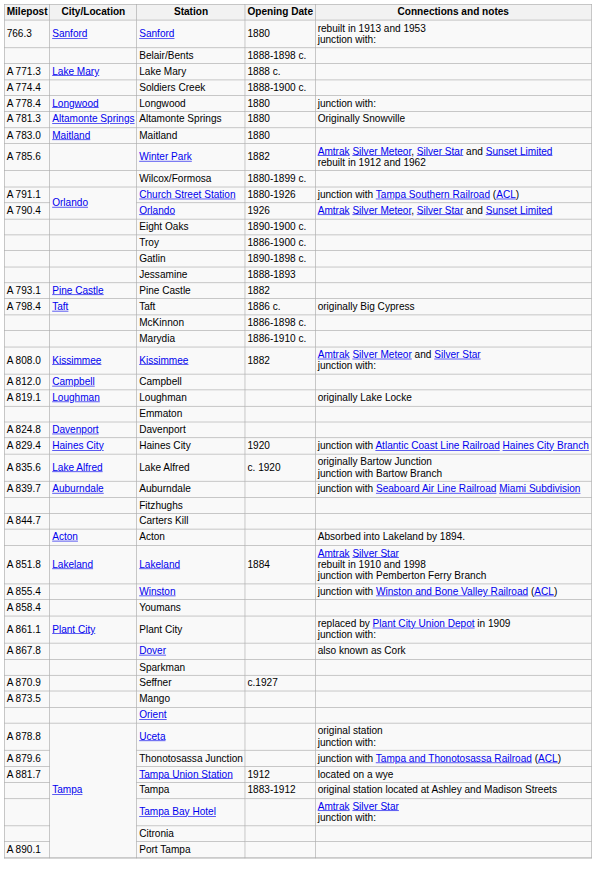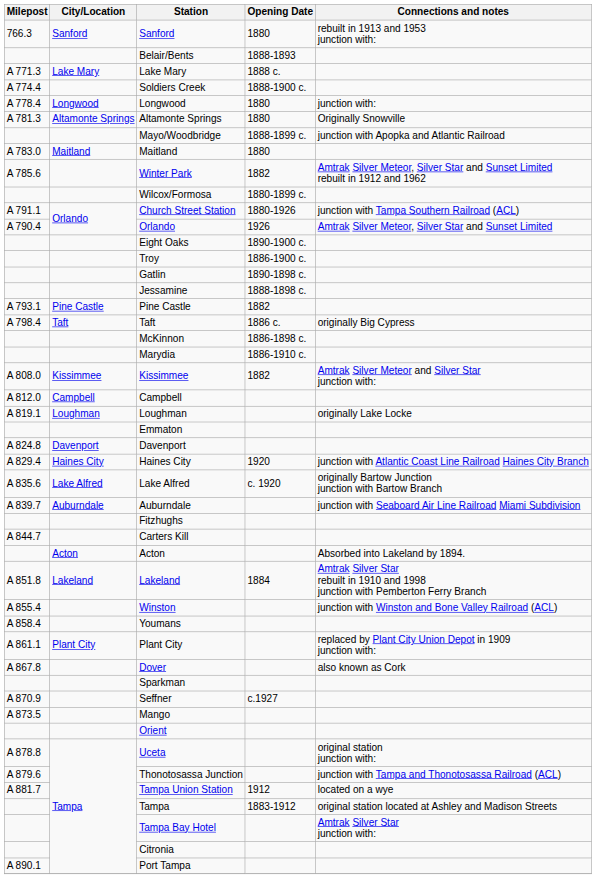 <table class="wikitable">
 <tr>
 <th>Milepost</th>
 <th>City/Location</th>
 <th>Station</th>
 <th>Opening Date</th>
 <th>Connections and notes</th>
 </tr>
 <tr>
 <td> 766.3</td>
 <td><a href='#'>Sanford</a></td>
 <td><a href='#'>Sanford</a></td>
 <td>1880</td>
 <td>rebuilt in 1913 and 1953<br>junction with:<br></td>
 </tr>
 <tr>
 <td></td>
 <td></td>
 <td>Belair/Bents</td>
-<td>1888-1898 c.</td>
+<td>1888-1893</td>
 <td></td>
 </tr>
 <tr>
 <td>A 771.3</td>
 <td><a href='#'>Lake Mary</a></td>
 <td>Lake Mary</td>
 <td>1888 c.</td>
 <td></td>
 </tr>
 <tr>
 <td>A 774.4</td>
 <td></td>
 <td>Soldiers Creek</td>
 <td>1888-1900 c.</td>
 <td></td>
 </tr>
 <tr>
 <td>A 778.4</td>
 <td><a href='#'>Longwood</a></td>
 <td>Longwood</td>
 <td>1880</td>
 <td>junction with:<br></td>
 </tr>
 <tr>
 <td>A 781.3</td>
 <td><a href='#'>Altamonte Springs</a></td>
 <td>Altamonte Springs</td>
 <td>1880</td>
 <td>Originally Snowville</td>
+</tr>
+<tr>
+<td></td>
+<td></td>
+<td>Mayo/Woodbridge</td>
+<td>1888-1899 c.</td>
+<td>junction with Apopka and Atlantic Railroad</td>
 </tr>
 <tr>
 <td>A 783.0</td>
 <td><a href='#'>Maitland</a></td>
 <td>Maitland</td>
 <td>1880</td>
 <td></td>
 </tr>
 <tr>
 <td>A 785.6</td>
 <td></td>
 <td><a href='#'>Winter Park</a></td>
 <td>1882</td>
 <td><a href='#'>Amtrak</a> <a href='#'>Silver Meteor</a>, <a href='#'>Silver Star</a> and <a href='#'>Sunset Limited</a><br>rebuilt in 1912 and 1962</td>
 </tr>
 <tr>
 <td></td>
 <td></td>
 <td>Wilcox/Formosa</td>
 <td>1880-1899 c.</td>
 <td></td>
 </tr>
 <tr>
 <td>A 791.1</td>
 <td ! rowspan="2"><a href='#'>Orlando</a></td>
 <td><a href='#'>Church Street Station</a></td>
 <td>1880-1926</td>
 <td>junction with <a href='#'>Tampa Southern Railroad</a> (<a href='#'>ACL</a>)</td>
 </tr>
 <tr>
 <td>A 790.4</td>
 <td><a href='#'>Orlando</a></td>
 <td>1926</td>
 <td><a href='#'>Amtrak</a> <a href='#'>Silver Meteor</a>, <a href='#'>Silver Star</a> and <a href='#'>Sunset Limited</a></td>
 </tr>
 <tr>
 <td></td>
 <td></td>
 <td>Eight Oaks</td>
 <td>1890-1900 c.</td>
 <td></td>
 </tr>
 <tr>
 <td></td>
 <td></td>
 <td>Troy</td>
 <td>1886-1900 c.</td>
 <td></td>
 </tr>
 <tr>
 <td></td>
 <td></td>
 <td>Gatlin</td>
 <td>1890-1898 c.</td>
 <td></td>
 </tr>
 <tr>
 <td></td>
 <td></td>
 <td>Jessamine</td>
-<td>1888-1893</td>
+<td>1888-1898 c.</td>
 <td></td>
 </tr>
 <tr>
 <td>A 793.1</td>
 <td><a href='#'>Pine Castle</a></td>
 <td>Pine Castle</td>
 <td>1882</td>
 <td></td>
 </tr>
 <tr>
 <td>A 798.4</td>
 <td><a href='#'>Taft</a></td>
 <td>Taft</td>
 <td>1886 c.</td>
 <td>originally Big Cypress</td>
 </tr>
 <tr>
 <td></td>
 <td></td>
 <td>McKinnon</td>
 <td>1886-1898 c.</td>
 <td></td>
 </tr>
 <tr>
 <td></td>
 <td></td>
 <td>Marydia</td>
 <td>1886-1910 c.</td>
 <td></td>
 </tr>
 <tr>
 <td>A 808.0</td>
 <td><a href='#'>Kissimmee</a></td>
 <td><a href='#'>Kissimmee</a></td>
 <td>1882</td>
 <td><a href='#'>Amtrak</a> <a href='#'>Silver Meteor</a> and <a href='#'>Silver Star</a><br>junction with:<br></td>
 </tr>
 <tr>
 <td>A 812.0</td>
 <td><a href='#'>Campbell</a></td>
 <td>Campbell</td>
 <td></td>
 <td></td>
 </tr>
 <tr>
 <td>A 819.1</td>
 <td><a href='#'>Loughman</a></td>
 <td>Loughman</td>
 <td></td>
 <td>originally Lake Locke</td>
 </tr>
 <tr>
 <td></td>
 <td></td>
 <td>Emmaton</td>
 <td></td>
 <td></td>
 </tr>
 <tr>
 <td>A 824.8</td>
 <td><a href='#'>Davenport</a></td>
 <td>Davenport</td>
 <td></td>
 <td></td>
 </tr>
 <tr>
 <td>A 829.4</td>
 <td><a href='#'>Haines City</a></td>
 <td>Haines City</td>
 <td>1920</td>
 <td>junction with <a href='#'>Atlantic Coast Line Railroad</a> <a href='#'>Haines City Branch</a></td>
 </tr>
 <tr>
 <td>A 835.6</td>
 <td><a href='#'>Lake Alfred</a></td>
 <td>Lake Alfred</td>
 <td>c. 1920</td>
 <td>originally Bartow Junction<br>junction with Bartow Branch</td>
 </tr>
 <tr>
 <td>A 839.7</td>
 <td><a href='#'>Auburndale</a></td>
 <td>Auburndale</td>
 <td></td>
 <td>junction with <a href='#'>Seaboard Air Line Railroad</a> <a href='#'>Miami Subdivision</a></td>
 </tr>
 <tr>
 <td></td>
 <td></td>
 <td>Fitzhughs</td>
 <td></td>
 <td></td>
 </tr>
 <tr>
 <td>A 844.7</td>
 <td></td>
 <td>Carters Kill</td>
 <td></td>
 </tr>
 <tr>
 <td></td>
 <td><a href='#'>Acton</a></td>
 <td>Acton</td>
 <td></td>
 <td>Absorbed into Lakeland by 1894.</td>
 </tr>
 <tr>
 <td>A 851.8</td>
 <td><a href='#'>Lakeland</a></td>
 <td><a href='#'>Lakeland</a></td>
 <td>1884</td>
 <td><a href='#'>Amtrak</a> <a href='#'>Silver Star</a><br>rebuilt in 1910 and 1998<br>junction with Pemberton Ferry Branch</td>
 </tr>
 <tr>
 <td>A 855.4</td>
 <td></td>
 <td><a href='#'>Winston</a></td>
 <td></td>
 <td>junction with <a href='#'>Winston and Bone Valley Railroad</a> (<a href='#'>ACL</a>)</td>
 </tr>
 <tr>
 <td>A 858.4</td>
 <td></td>
 <td>Youmans</td>
 <td></td>
 <td></td>
 </tr>
 <tr>
 <td>A 861.1</td>
 <td><a href='#'>Plant City</a></td>
 <td>Plant City</td>
 <td></td>
 <td>replaced by <a href='#'>Plant City Union Depot</a> in 1909<br>junction with:<br></td>
 </tr>
 <tr>
 <td>A 867.8</td>
 <td></td>
 <td><a href='#'>Dover</a></td>
 <td></td>
 <td>also known as Cork</td>
 </tr>
 <tr>
 <td></td>
 <td></td>
 <td>Sparkman</td>
 <td></td>
 <td></td>
 </tr>
 <tr>
 <td>A 870.9</td>
 <td></td>
 <td>Seffner</td>
 <td>c.1927</td>
 <td></td>
 </tr>
 <tr>
 <td>A 873.5</td>
 <td></td>
 <td>Mango</td>
 <td></td>
 <td></td>
 </tr>
 <tr>
 <td></td>
 <td></td>
 <td><a href='#'>Orient</a></td>
 <td></td>
 <td></td>
 </tr>
 <tr>
 <td>A 878.8</td>
 <td ! rowspan="7"><a href='#'>Tampa</a></td>
 <td><a href='#'>Uceta</a></td>
 <td></td>
 <td>original station<br>junction with:<br></td>
 </tr>
 <tr>
 <td>A 879.6</td>
 <td>Thonotosassa Junction</td>
 <td></td>
 <td>junction with <a href='#'>Tampa and Thonotosassa Railroad</a> (<a href='#'>ACL</a>)</td>
 </tr>
 <tr>
 <td>A 881.7</td>
 <td><a href='#'>Tampa Union Station</a></td>
 <td>1912</td>
 <td>located on a wye</td>
 </tr>
 <tr>
 <td></td>
 <td>Tampa</td>
 <td>1883-1912</td>
 <td>original station located at Ashley and Madison Streets</td>
 </tr>
 <tr>
 <td></td>
 <td><a href='#'>Tampa Bay Hotel</a></td>
 <td></td>
 <td><a href='#'>Amtrak</a> <a href='#'>Silver Star</a><br>junction with:<br></td>
 </tr>
 <tr>
 <td></td>
 <td>Citronia</td>
 <td></td>
 <td></td>
 </tr>
 <tr>
 <td>A 890.1</td>
 <td>Port Tampa</td>
 <td></td>
 <td></td>
 </tr>
 <tr>
 </tr>
 </table>
